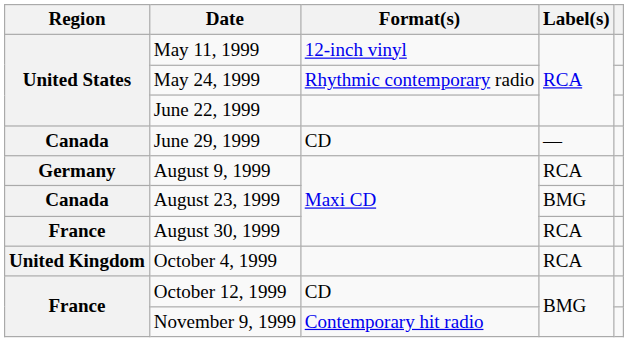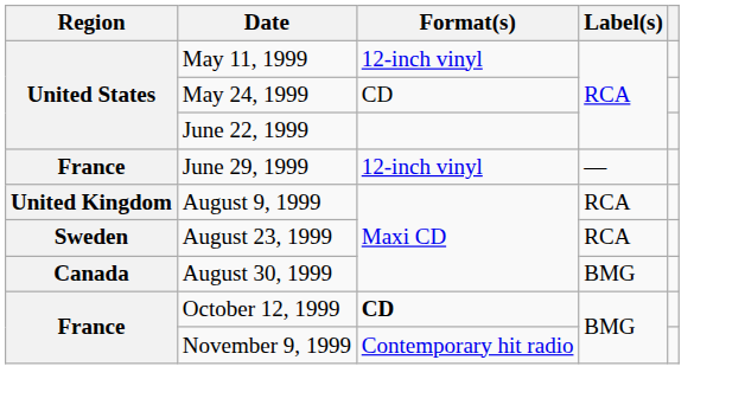 <table class="wikitable plainrowheaders">
 <tr>
 <th scope="col">Region</th>
 <th scope="col">Date</th>
 <th scope="col">Format(s)</th>
 <th scope="col">Label(s)</th>
 <th scope="col"></th>
 </tr>
 <tr>
 <th rowspan="3" scope="row">United States</th>
 <td>May 11, 1999</td>
 <td><a href='#'>12-inch vinyl</a></td>
 <td rowspan="3"><a href='#'>RCA</a></td>
 <td align="center"></td>
 </tr>
 <tr>
 <td>May 24, 1999</td>
-<td><a href='#'>Rhythmic contemporary</a> radio</td>
+<td>CD</td>
 <td align="center"></td>
 </tr>
 <tr>
 <td>June 22, 1999</td>
 <td></td>
 <td align="center"></td>
 </tr>
 <tr>
-<th scope="row">Canada</th>
+<th scope="row">France</th>
 <td>June 29, 1999</td>
-<td>CD</td>
+<td><a href='#'>12-inch vinyl</a></td>
 <td>—</td>
 <td></td>
 </tr>
 <tr>
-<th scope="row">Germany</th>
+<th scope="row">United Kingdom</th>
 <td>August 9, 1999</td>
 <td rowspan="3"><a href='#'>Maxi CD</a></td>
 <td>RCA</td>
 <td align="center"></td>
 </tr>
 <tr>
-<th scope="row">Canada</th>
+<th scope="row">Sweden</th>
 <td>August 23, 1999</td>
-<td>BMG</td>
-<td align="center"></td>
-</tr>
-<tr>
-<th scope="row">France</th>
-<td>August 30, 1999</td>
 <td>RCA</td>
 <td align="center"></td>
 </tr>
 <tr>
-<th scope="row">United Kingdom</th>
-<td>October 4, 1999</td>
-<td></td>
-<td>RCA</td>
+<th scope="row">Canada</th>
+<td>August 30, 1999</td>
+<td>BMG</td>
 <td align="center"></td>
 </tr>
 <tr>
 <th scope="row" rowspan="2">France</th>
 <td>October 12, 1999</td>
-<td>CD</td>
+<td><strong>CD</strong></td>
 <td rowspan="2">BMG</td>
 <td></td>
 </tr>
 <tr>
 <td>November 9, 1999</td>
 <td><a href='#'>Contemporary hit radio</a></td>
 <td></td>
 </tr>
 </table>
